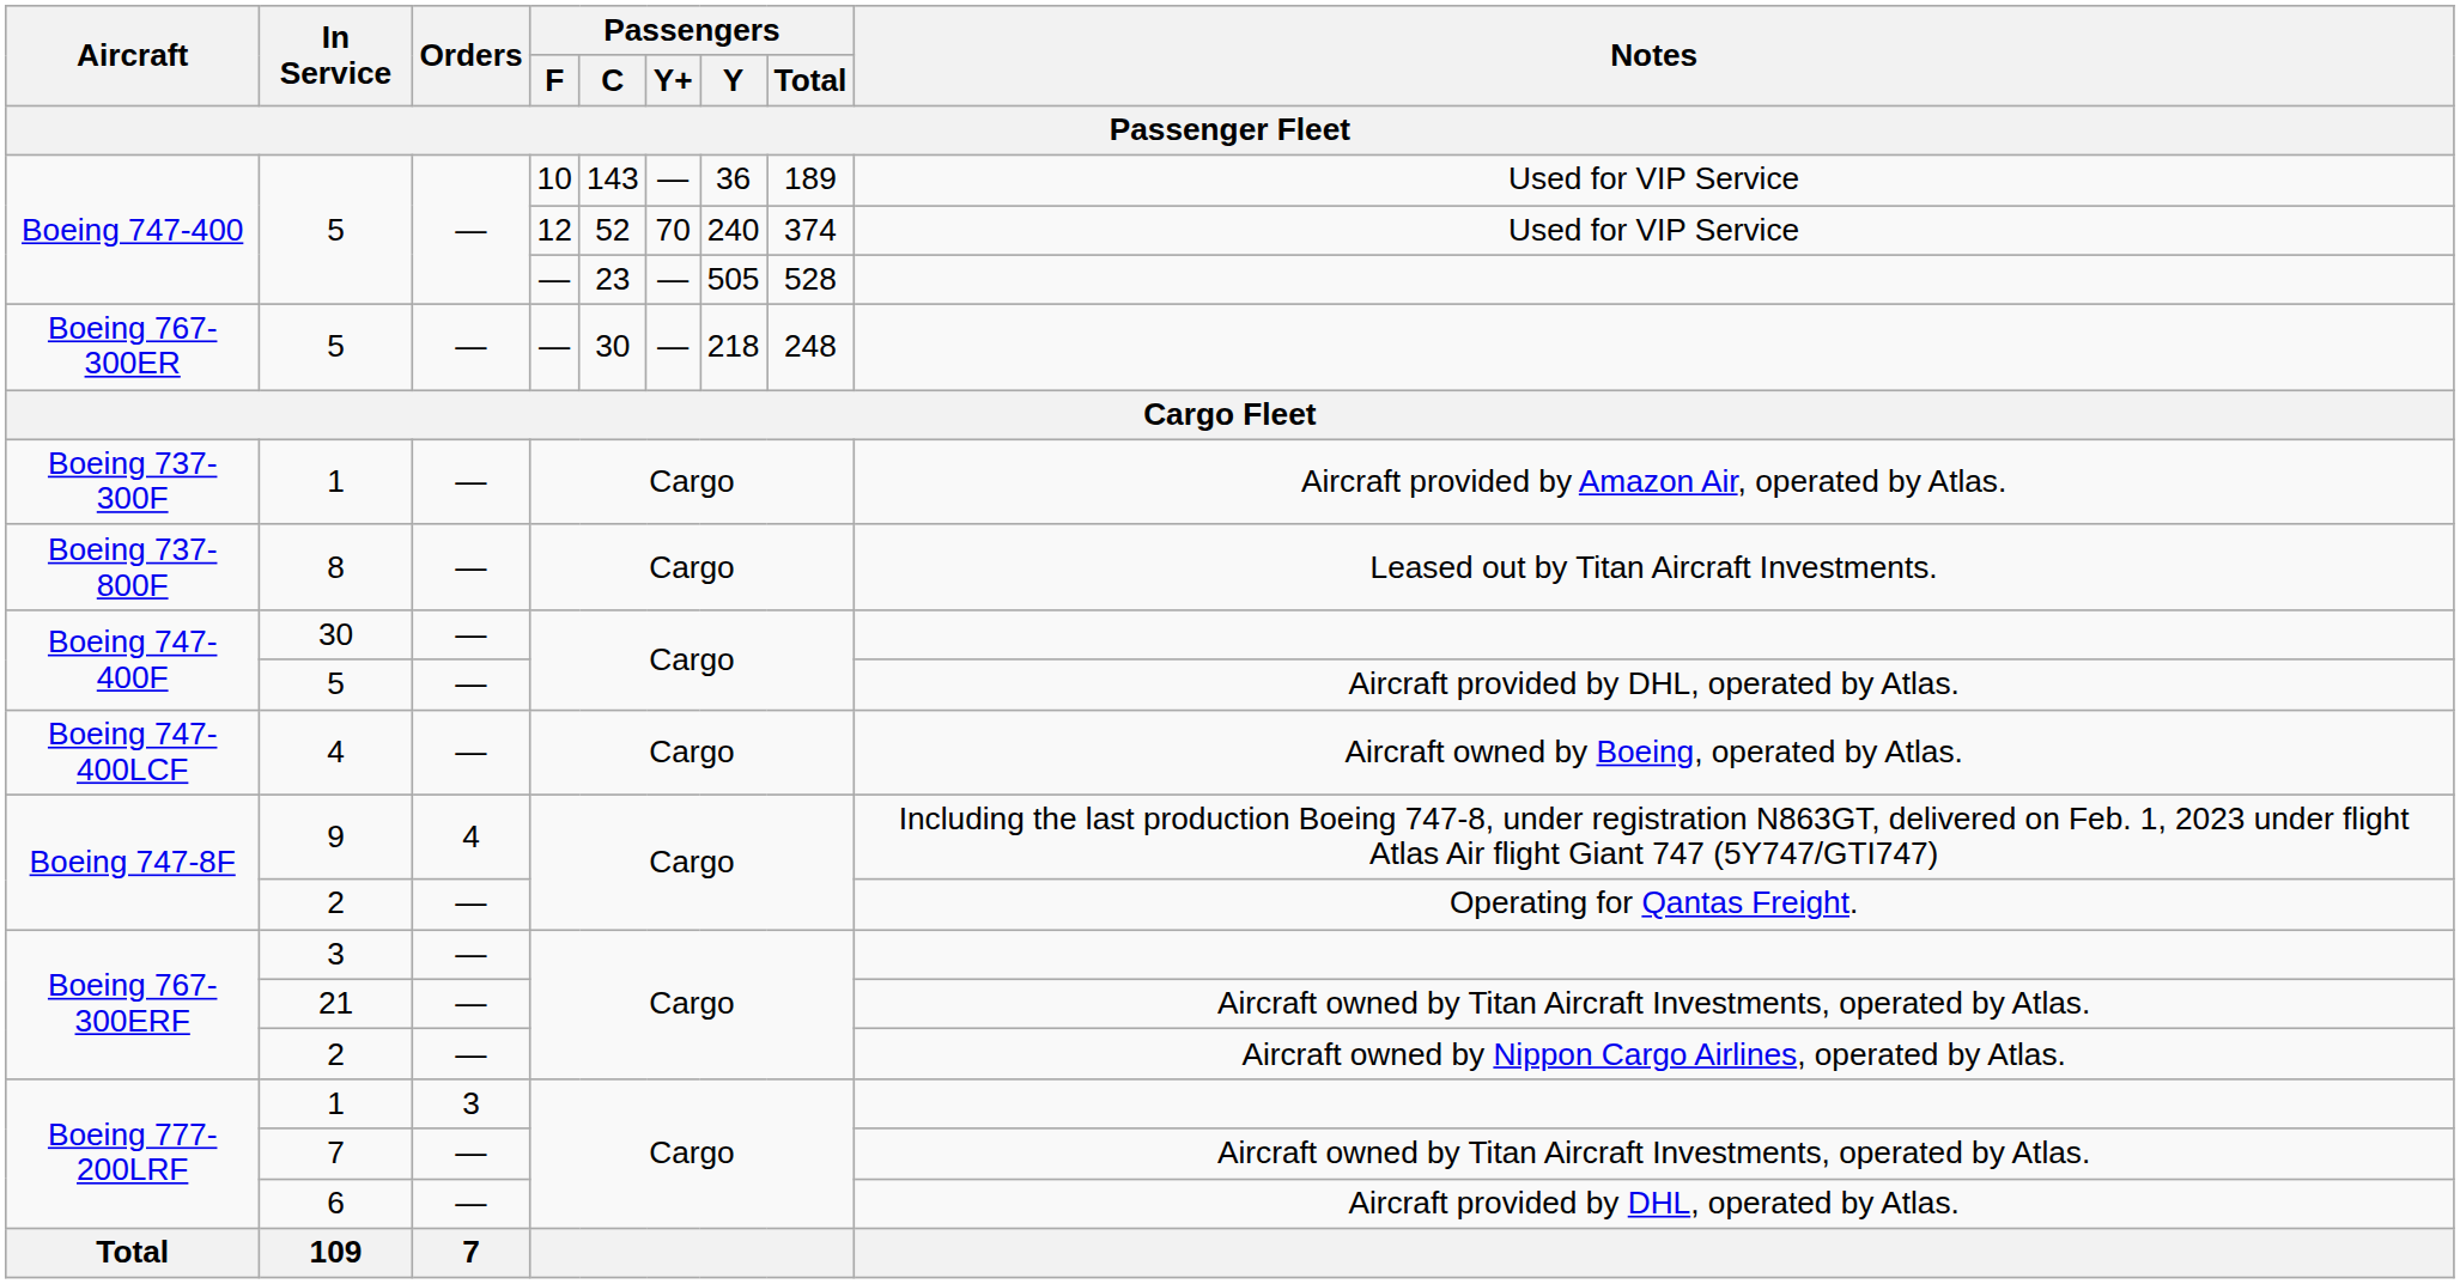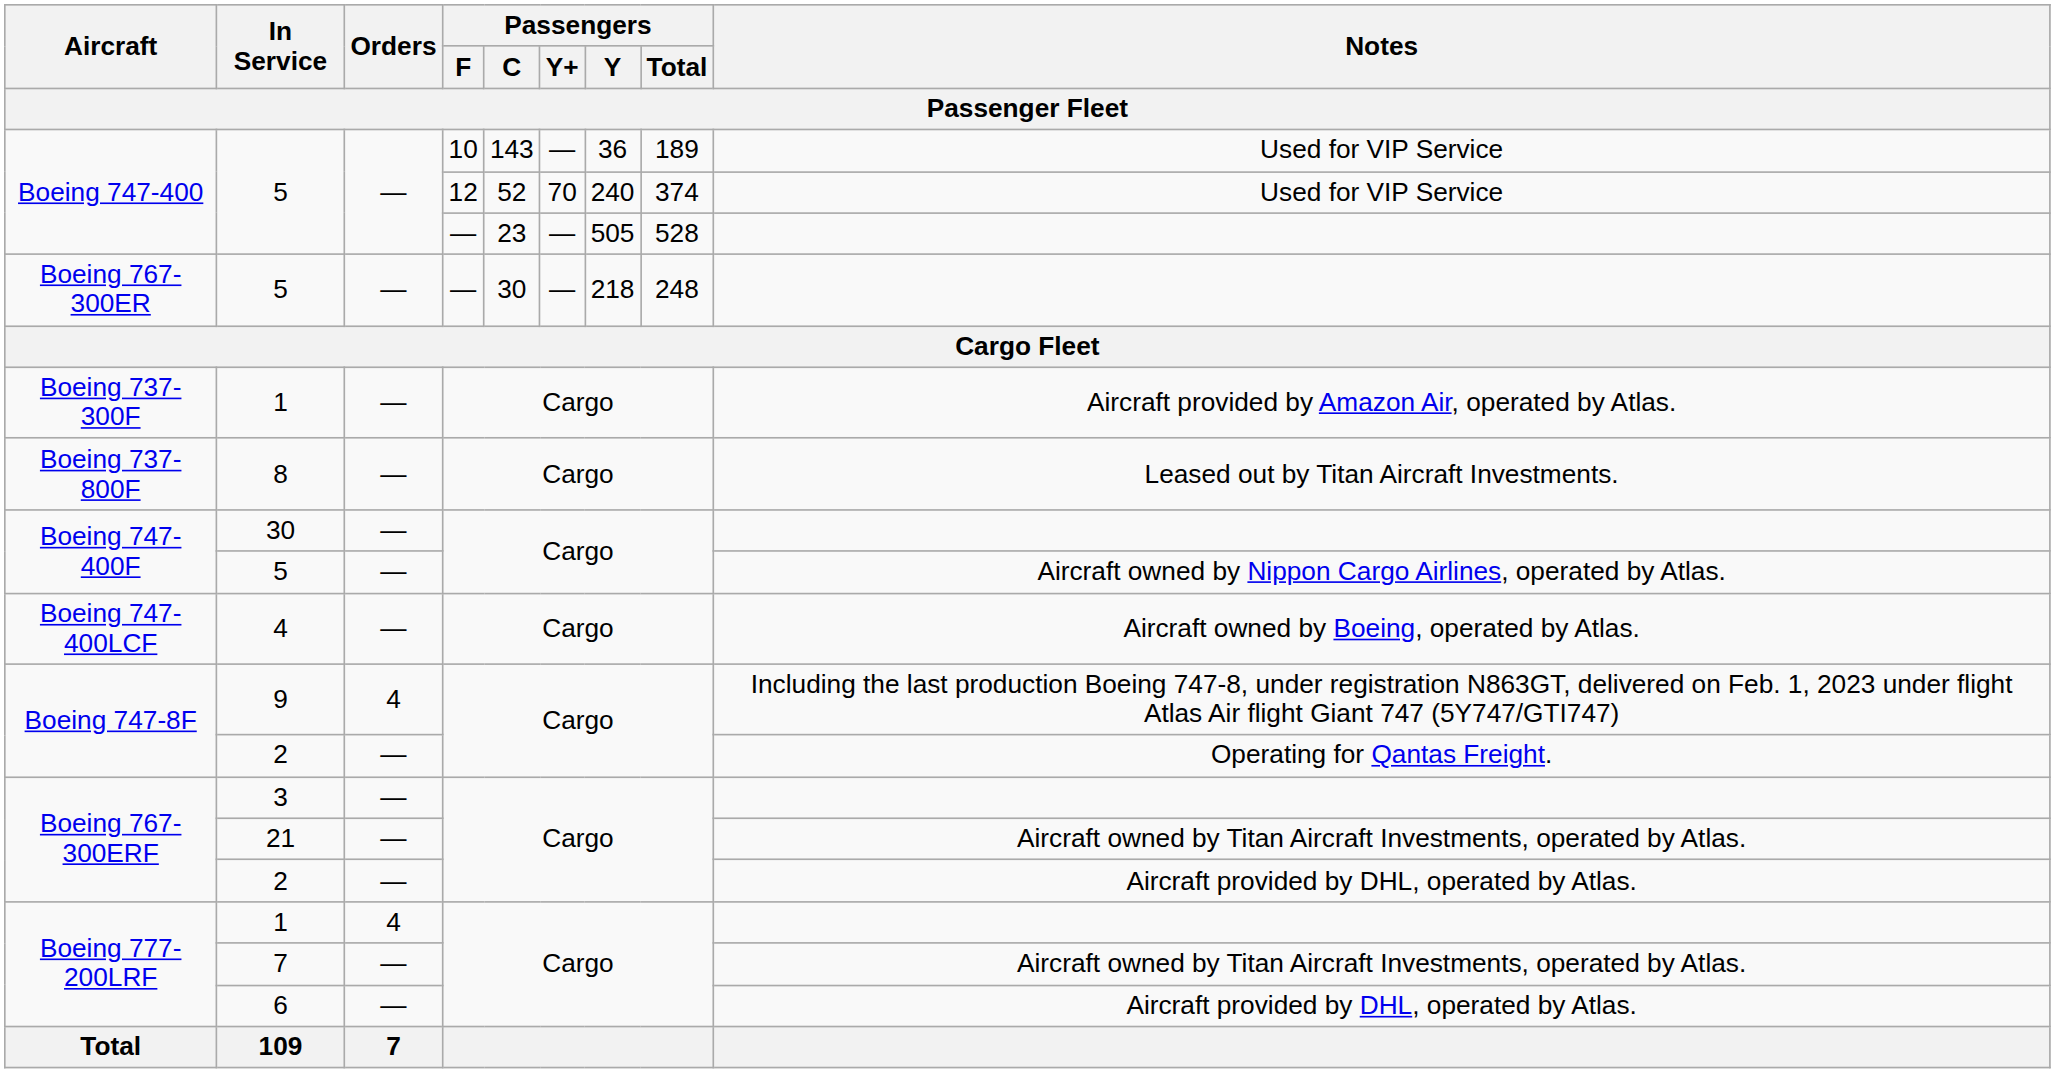 <table class="wikitable" style="text-align:center">
 <tr>
 <th rowspan="2">Aircraft</th>
 <th rowspan="2">In Service</th>
 <th rowspan="2">Orders</th>
 <th colspan="5">Passengers</th>
 <th rowspan="2">Notes</th>
 </tr>
 <tr>
 <th><abbr>F</abbr></th>
 <th><abbr>C</abbr></th>
 <th><abbr>Y+</abbr></th>
 <th><abbr>Y</abbr></th>
 <th>Total</th>
 </tr>
 <tr>
 <th colspan="9">Passenger Fleet</th>
 </tr>
 <tr>
 <td rowspan="3"><a href='#'>Boeing 747-400</a></td>
 <td rowspan="3">5</td>
 <td rowspan="3">—</td>
 <td>10</td>
 <td>143</td>
 <td>—</td>
 <td>36</td>
 <td>189</td>
 <td>Used for VIP Service</td>
 </tr>
 <tr>
 <td>12</td>
 <td>52</td>
 <td>70</td>
 <td>240</td>
 <td>374</td>
 <td>Used for VIP Service</td>
 </tr>
 <tr>
 <td>—</td>
 <td>23</td>
 <td>—</td>
 <td>505</td>
 <td>528</td>
 <td></td>
 </tr>
 <tr>
 <td><a href='#'>Boeing 767-300ER</a></td>
 <td>5</td>
 <td>—</td>
 <td>—</td>
 <td>30</td>
 <td>—</td>
 <td>218</td>
 <td>248</td>
 <td></td>
 </tr>
 <tr>
 <th colspan="9">Cargo Fleet</th>
 </tr>
 <tr>
 <td><a href='#'>Boeing 737-300F</a></td>
 <td>1</td>
 <td>—</td>
 <td colspan="5"><abbr>Cargo</abbr></td>
 <td>Aircraft provided by <a href='#'>Amazon Air</a>, operated by Atlas.</td>
 </tr>
 <tr>
 <td><a href='#'>Boeing 737-800F</a></td>
 <td>8</td>
 <td>—</td>
 <td colspan="5"><abbr>Cargo</abbr></td>
 <td>Leased out by Titan Aircraft Investments.</td>
 </tr>
 <tr>
 <td rowspan="2"><a href='#'>Boeing 747-400F</a></td>
 <td>30</td>
 <td>—</td>
 <td colspan="5" rowspan="2"><abbr>Cargo</abbr></td>
 <td></td>
 </tr>
 <tr>
 <td>5</td>
 <td>—</td>
-<td>Aircraft provided by DHL, operated by Atlas.</td>
+<td>Aircraft owned by <a href='#'>Nippon Cargo Airlines</a>, operated by Atlas.</td>
 </tr>
 <tr>
 <td><a href='#'>Boeing 747-400LCF</a></td>
 <td>4</td>
 <td>—</td>
 <td colspan="5"><abbr>Cargo</abbr></td>
 <td>Aircraft owned by <a href='#'>Boeing</a>, operated by Atlas.</td>
 </tr>
 <tr>
 <td rowspan="2"><a href='#'>Boeing 747-8F</a></td>
 <td>9</td>
 <td>4</td>
 <td colspan="5" rowspan="2"><abbr>Cargo</abbr></td>
 <td>Including the last production Boeing 747-8, under registration N863GT, delivered on Feb. 1, 2023 under flight Atlas Air flight Giant 747 (5Y747/GTI747)</td>
 </tr>
 <tr>
 <td>2</td>
 <td>—</td>
 <td>Operating for <a href='#'>Qantas Freight</a>.</td>
 </tr>
 <tr>
 <td rowspan="3"><a href='#'>Boeing 767-300ERF</a></td>
 <td>3</td>
 <td>—</td>
 <td colspan="5" rowspan="3"><abbr>Cargo</abbr></td>
 <td></td>
 </tr>
 <tr>
 <td>21</td>
 <td>—</td>
 <td>Aircraft owned by Titan Aircraft Investments, operated by Atlas.</td>
 </tr>
 <tr>
 <td>2</td>
 <td>—</td>
-<td>Aircraft owned by <a href='#'>Nippon Cargo Airlines</a>, operated by Atlas.</td>
+<td>Aircraft provided by DHL, operated by Atlas.</td>
 </tr>
 <tr>
 <td rowspan="3"><a href='#'>Boeing 777-200LRF</a></td>
 <td>1</td>
-<td>3</td>
+<td>4</td>
 <td colspan="5" rowspan="3"><abbr>Cargo</abbr></td>
 <td></td>
 </tr>
 <tr>
 <td>7</td>
 <td>—</td>
 <td>Aircraft owned by Titan Aircraft Investments, operated by Atlas.</td>
 </tr>
 <tr>
 <td>6</td>
 <td>—</td>
 <td>Aircraft provided by <a href='#'>DHL</a>, operated by Atlas.</td>
 </tr>
 <tr>
 <th>Total</th>
 <th>109</th>
 <th>7</th>
 <th colspan="5"></th>
 <th></th>
 </tr>
 </table>
